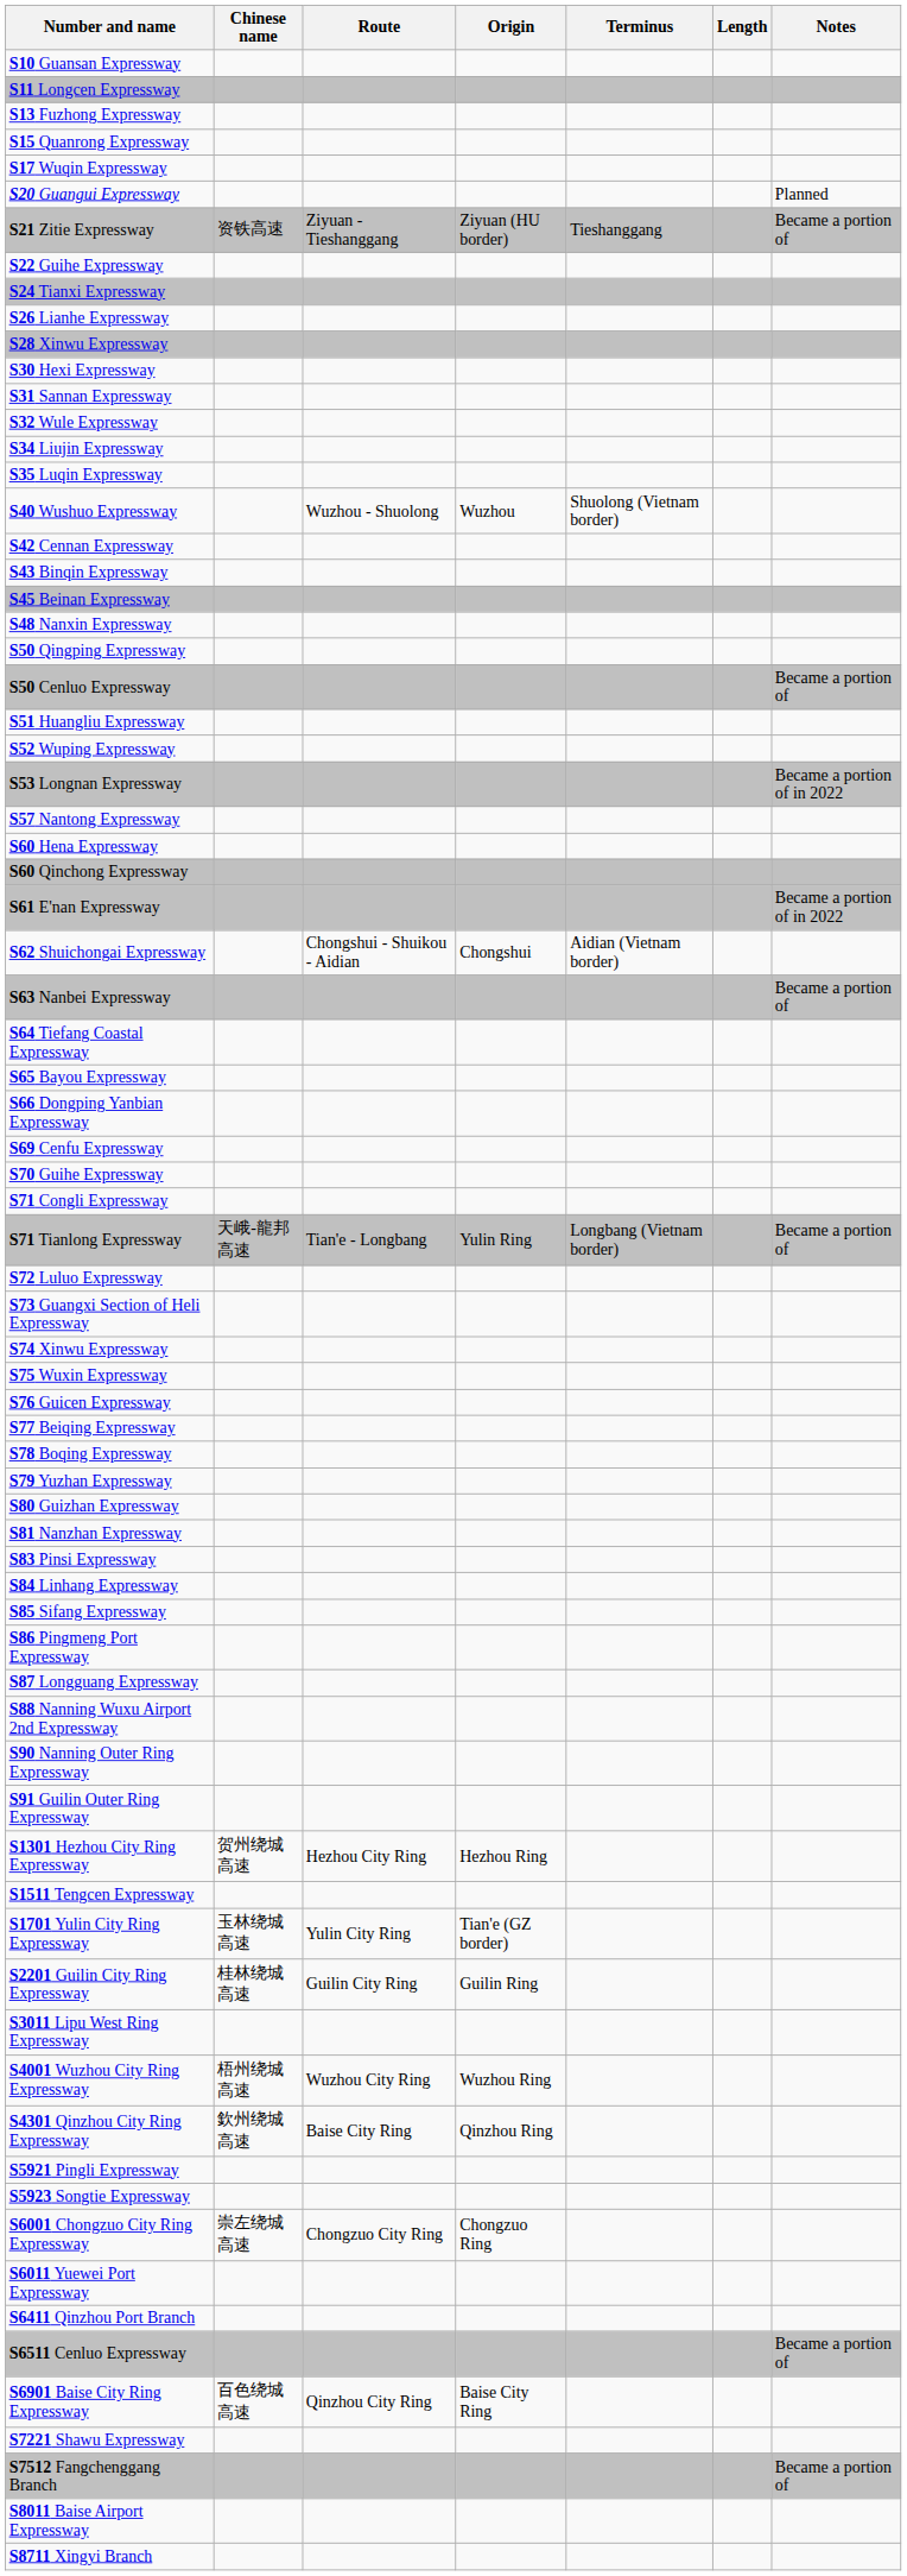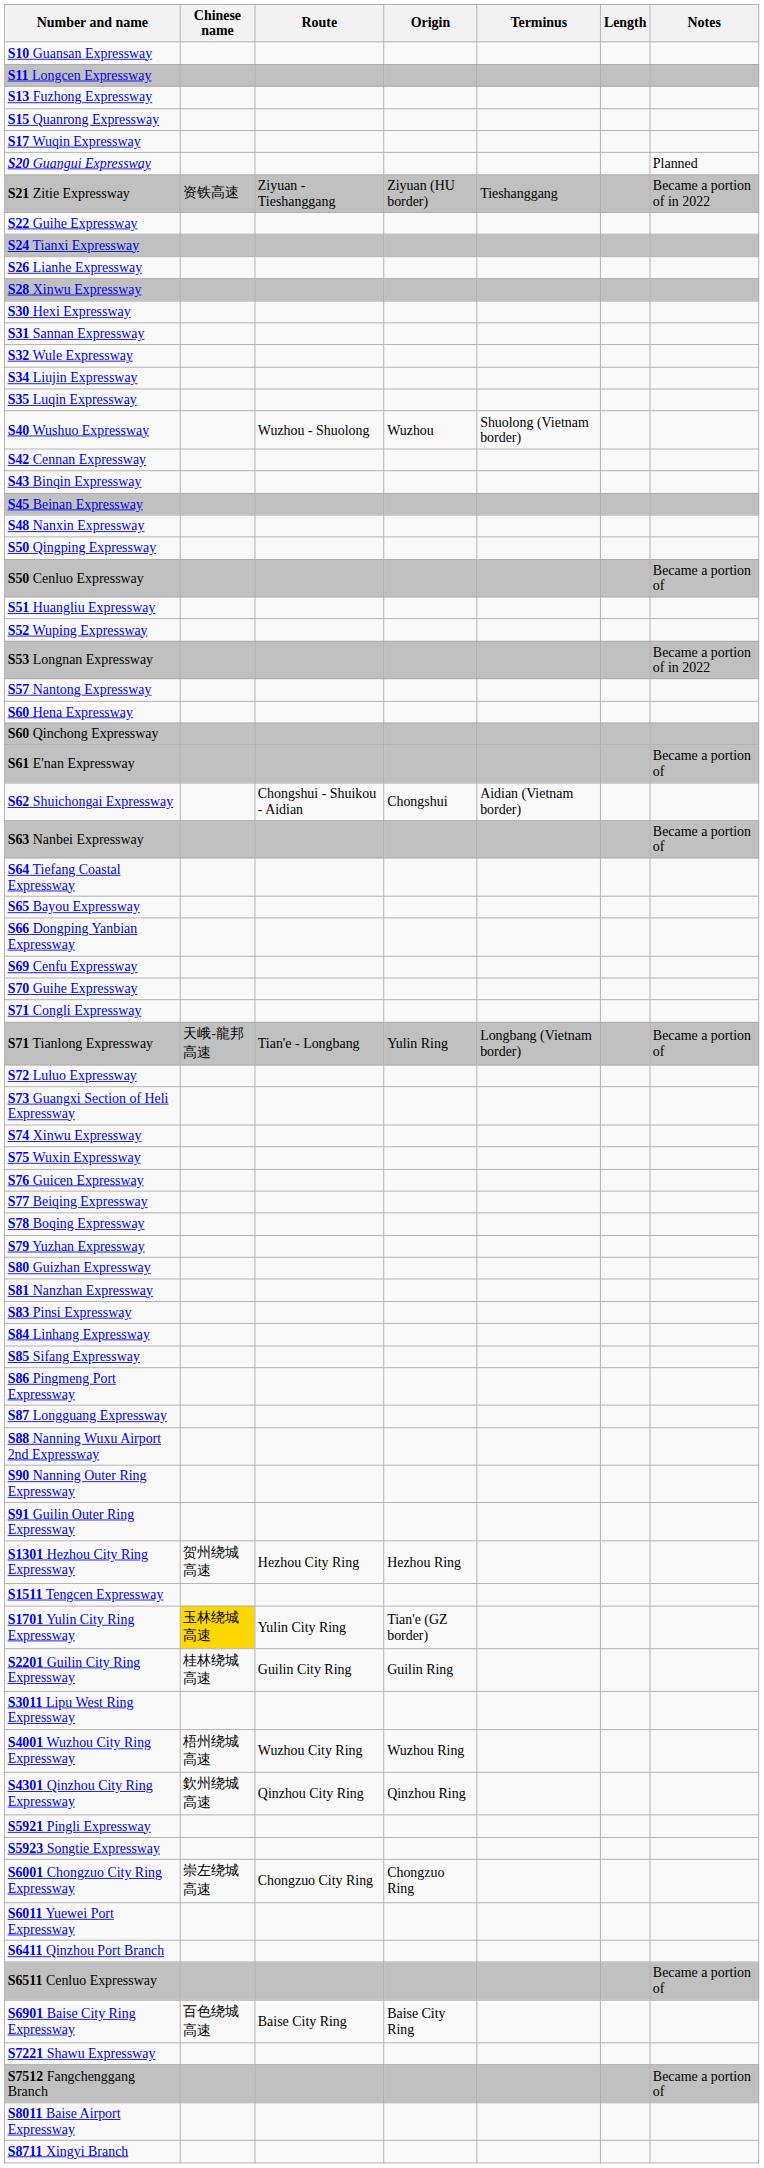 <table class="wikitable collapsible">
 <tr>
 <th>Number and name</th>
 <th>Chinese name</th>
 <th>Route</th>
 <th>Origin</th>
 <th>Terminus</th>
 <th>Length</th>
 <th>Notes</th>
 </tr>
 <tr>
 <td><a href='#'><strong>S10</strong> Guansan Expressway</a></td>
 <td></td>
 <td></td>
 <td></td>
 <td></td>
 <td></td>
 <td></td>
 </tr>
 <tr style="background:Silver; color:black;">
 <td><a href='#'><strong>S11</strong> Longcen Expressway</a></td>
 <td></td>
 <td></td>
 <td></td>
 <td></td>
 <td></td>
 <td></td>
 </tr>
 <tr>
 <td><a href='#'><strong>S13</strong> Fuzhong Expressway</a></td>
 <td></td>
 <td></td>
 <td></td>
 <td></td>
 <td></td>
 <td></td>
 </tr>
 <tr>
 <td><a href='#'><strong>S15</strong> Quanrong Expressway</a></td>
 <td></td>
 <td></td>
 <td></td>
 <td></td>
 <td></td>
 <td></td>
 </tr>
 <tr>
 <td><a href='#'><strong>S17</strong> Wuqin Expressway</a></td>
 <td></td>
 <td></td>
 <td></td>
 <td></td>
 <td></td>
 <td></td>
 </tr>
 <tr>
 <td><em><a href='#'><strong>S20</strong> Guangui Expressway</a></em></td>
 <td></td>
 <td></td>
 <td></td>
 <td></td>
 <td></td>
 <td>Planned</td>
 </tr>
 <tr style="background:Silver; color:black;">
 <td><strong>S21</strong> Zitie Expressway</td>
 <td>资铁高速</td>
 <td>Ziyuan - Tieshanggang</td>
 <td>Ziyuan (HU border)</td>
 <td>Tieshanggang</td>
 <td></td>
-<td>Became a portion of </td>
+<td>Became a portion of  in 2022</td>
 </tr>
 <tr>
 <td><a href='#'><strong>S22</strong> Guihe Expressway</a></td>
 <td></td>
 <td></td>
 <td></td>
 <td></td>
 <td></td>
 <td></td>
 </tr>
 <tr style="background:Silver; color:black;">
 <td><a href='#'><strong>S24</strong> Tianxi Expressway</a></td>
 <td></td>
 <td></td>
 <td></td>
 <td></td>
 <td></td>
 <td></td>
 </tr>
 <tr>
 <td><a href='#'><strong>S26</strong> Lianhe Expressway</a></td>
 <td></td>
 <td></td>
 <td></td>
 <td></td>
 <td></td>
 <td></td>
 </tr>
 <tr style="background:Silver; color:black;">
 <td><a href='#'><strong>S28</strong> Xinwu Expressway</a></td>
 <td></td>
 <td></td>
 <td></td>
 <td></td>
 <td></td>
 <td></td>
 </tr>
 <tr>
 <td><a href='#'><strong>S30</strong> Hexi Expressway</a></td>
 <td></td>
 <td></td>
 <td></td>
 <td></td>
 <td></td>
 <td></td>
 </tr>
 <tr>
 <td><a href='#'><strong>S31</strong> Sannan Expressway</a></td>
 <td></td>
 <td></td>
 <td></td>
 <td></td>
 <td></td>
 <td></td>
 </tr>
 <tr>
 <td><a href='#'><strong>S32</strong> Wule Expressway</a></td>
 <td></td>
 <td></td>
 <td></td>
 <td></td>
 <td></td>
 <td></td>
 </tr>
 <tr>
 <td><a href='#'><strong>S34</strong> Liujin Expressway</a></td>
 <td></td>
 <td></td>
 <td></td>
 <td></td>
 <td></td>
 <td></td>
 </tr>
 <tr>
 <td><a href='#'><strong>S35</strong> Luqin Expressway</a></td>
 <td></td>
 <td></td>
 <td></td>
 <td></td>
 <td></td>
 <td></td>
 </tr>
 <tr>
 <td><a href='#'><strong>S40</strong> Wushuo Expressway</a></td>
 <td></td>
 <td>Wuzhou - Shuolong</td>
 <td>Wuzhou</td>
 <td>Shuolong (Vietnam border)</td>
 <td></td>
 <td></td>
 </tr>
 <tr>
 <td><a href='#'><strong>S42</strong> Cennan Expressway</a></td>
 <td></td>
 <td></td>
 <td></td>
 <td></td>
 <td></td>
 <td></td>
 </tr>
 <tr>
 <td><a href='#'><strong>S43</strong> Binqin Expressway</a></td>
 <td></td>
 <td></td>
 <td></td>
 <td></td>
 <td></td>
 <td></td>
 </tr>
 <tr style="background:Silver; color:black;">
 <td><a href='#'><strong>S45</strong> Beinan Expressway</a></td>
 <td></td>
 <td></td>
 <td></td>
 <td></td>
 <td></td>
 <td></td>
 </tr>
 <tr>
 <td><a href='#'><strong>S48</strong> Nanxin Expressway</a></td>
 <td></td>
 <td></td>
 <td></td>
 <td></td>
 <td></td>
 <td></td>
 </tr>
 <tr>
 <td><a href='#'><strong>S50</strong> Qingping Expressway</a></td>
 <td></td>
 <td></td>
 <td></td>
 <td></td>
 <td></td>
 <td></td>
 </tr>
 <tr style="background:Silver; color:black;">
 <td><strong>S50</strong> Cenluo Expressway</td>
 <td></td>
 <td></td>
 <td></td>
 <td></td>
 <td></td>
 <td>Became a portion of </td>
 </tr>
 <tr>
 <td><a href='#'><strong>S51</strong> Huangliu Expressway</a></td>
 <td></td>
 <td></td>
 <td></td>
 <td></td>
 <td></td>
 <td></td>
 </tr>
 <tr>
 <td><a href='#'><strong>S52</strong> Wuping Expressway</a></td>
 <td></td>
 <td></td>
 <td></td>
 <td></td>
 <td></td>
 <td></td>
 </tr>
 <tr style="background:Silver; color:black;">
 <td><strong>S53</strong> Longnan Expressway</td>
 <td></td>
 <td></td>
 <td></td>
 <td></td>
 <td></td>
 <td>Became a portion of  in 2022</td>
 </tr>
 <tr>
 <td><a href='#'><strong>S57</strong> Nantong Expressway</a></td>
 <td></td>
 <td></td>
 <td></td>
 <td></td>
 <td></td>
 <td></td>
 </tr>
 <tr>
 <td><a href='#'><strong>S60</strong> Hena Expressway</a></td>
 <td></td>
 <td></td>
 <td></td>
 <td></td>
 <td></td>
 <td></td>
 </tr>
 <tr style="background:Silver; color:black;">
 <td><strong>S60</strong> Qinchong Expressway</td>
 <td></td>
 <td></td>
 <td></td>
 <td></td>
 <td></td>
 <td></td>
 </tr>
 <tr style="background:Silver; color:black;">
 <td><strong>S61</strong> E'nan Expressway</td>
 <td></td>
 <td></td>
 <td></td>
 <td></td>
 <td></td>
-<td>Became a portion of  in 2022</td>
+<td>Became a portion of </td>
 </tr>
 <tr>
 <td><a href='#'><strong>S62</strong> Shuichongai Expressway</a></td>
 <td></td>
 <td>Chongshui - Shuikou  - Aidian</td>
 <td>Chongshui</td>
 <td>Aidian (Vietnam border)</td>
 <td></td>
 <td></td>
 </tr>
 <tr style="background:Silver; color:black;">
 <td><strong>S63</strong> Nanbei Expressway</td>
 <td></td>
 <td></td>
 <td></td>
 <td></td>
 <td></td>
 <td>Became a portion of </td>
 </tr>
 <tr>
 <td><a href='#'><strong>S64</strong> Tiefang Coastal Expressway</a></td>
 <td></td>
 <td></td>
 <td></td>
 <td></td>
 <td></td>
 <td></td>
 </tr>
 <tr>
 <td><a href='#'><strong>S65</strong> Bayou Expressway</a></td>
 <td></td>
 <td></td>
 <td></td>
 <td></td>
 <td></td>
 <td></td>
 </tr>
 <tr>
 <td><a href='#'><strong>S66</strong> Dongping Yanbian Expressway</a></td>
 <td></td>
 <td></td>
 <td></td>
 <td></td>
 <td></td>
 <td></td>
 </tr>
 <tr>
 <td><a href='#'><strong>S69</strong> Cenfu Expressway</a></td>
 <td></td>
 <td></td>
 <td></td>
 <td></td>
 <td></td>
 <td></td>
 </tr>
 <tr>
 <td><a href='#'><strong>S70</strong> Guihe Expressway</a></td>
 <td></td>
 <td></td>
 <td></td>
 <td></td>
 <td></td>
 <td></td>
 </tr>
 <tr>
 <td><a href='#'><strong>S71</strong> Congli Expressway</a></td>
 <td></td>
 <td></td>
 <td></td>
 <td></td>
 <td></td>
 <td></td>
 </tr>
 <tr style="background:Silver; color:black;">
 <td><strong>S71</strong> Tianlong Expressway</td>
 <td>天峨-龍邦高速</td>
 <td>Tian'e - Longbang</td>
 <td>Yulin Ring</td>
 <td>Longbang (Vietnam border)</td>
 <td></td>
 <td>Became a portion of </td>
 </tr>
 <tr>
 <td><a href='#'><strong>S72</strong> Luluo Expressway</a></td>
 <td></td>
 <td></td>
 <td></td>
 <td></td>
 <td></td>
 <td></td>
 </tr>
 <tr>
 <td><a href='#'><strong>S73</strong> Guangxi Section of Heli Expressway</a></td>
 <td></td>
 <td></td>
 <td></td>
 <td></td>
 <td></td>
 <td></td>
 </tr>
 <tr>
 <td><a href='#'><strong>S74</strong> Xinwu Expressway</a></td>
 <td></td>
 <td></td>
 <td></td>
 <td></td>
 <td></td>
 <td></td>
 </tr>
 <tr>
 <td><a href='#'><strong>S75</strong> Wuxin Expressway</a></td>
 <td></td>
 <td></td>
 <td></td>
 <td></td>
 <td></td>
 <td></td>
 </tr>
 <tr>
 <td><a href='#'><strong>S76</strong> Guicen Expressway</a></td>
 <td></td>
 <td></td>
 <td></td>
 <td></td>
 <td></td>
 <td></td>
 </tr>
 <tr>
 <td><a href='#'><strong>S77</strong> Beiqing Expressway</a></td>
 <td></td>
 <td></td>
 <td></td>
 <td></td>
 <td></td>
 <td></td>
 </tr>
 <tr>
 <td><a href='#'><strong>S78</strong> Boqing Expressway</a></td>
 <td></td>
 <td></td>
 <td></td>
 <td></td>
 <td></td>
 <td></td>
 </tr>
 <tr>
 <td><a href='#'><strong>S79</strong> Yuzhan Expressway</a></td>
 <td></td>
 <td></td>
 <td></td>
 <td></td>
 <td></td>
 <td></td>
 </tr>
 <tr>
 <td><a href='#'><strong>S80</strong> Guizhan Expressway</a></td>
 <td></td>
 <td></td>
 <td></td>
 <td></td>
 <td></td>
 <td></td>
 </tr>
 <tr>
 <td><a href='#'><strong>S81</strong> Nanzhan Expressway</a></td>
 <td></td>
 <td></td>
 <td></td>
 <td></td>
 <td></td>
 <td></td>
 </tr>
 <tr>
 <td><a href='#'><strong>S83</strong> Pinsi Expressway</a></td>
 <td></td>
 <td></td>
 <td></td>
 <td></td>
 <td></td>
 <td></td>
 </tr>
 <tr>
 <td><a href='#'><strong>S84</strong> Linhang Expressway</a></td>
 <td></td>
 <td></td>
 <td></td>
 <td></td>
 <td></td>
 <td></td>
 </tr>
 <tr>
 <td><a href='#'><strong>S85</strong> Sifang Expressway</a></td>
 <td></td>
 <td></td>
 <td></td>
 <td></td>
 <td></td>
 <td></td>
 </tr>
 <tr>
 <td><a href='#'><strong>S86</strong> Pingmeng Port Expressway</a></td>
 <td></td>
 <td></td>
 <td></td>
 <td></td>
 <td></td>
 <td></td>
 </tr>
 <tr>
 <td><a href='#'><strong>S87</strong> Longguang Expressway</a></td>
 <td></td>
 <td></td>
 <td></td>
 <td></td>
 <td></td>
 <td></td>
 </tr>
 <tr>
 <td><a href='#'><strong>S88</strong> Nanning Wuxu Airport 2nd Expressway</a></td>
 <td></td>
 <td></td>
 <td></td>
 <td></td>
 <td></td>
 <td></td>
 </tr>
 <tr>
 <td><a href='#'><strong>S90</strong> Nanning Outer Ring Expressway</a></td>
 <td></td>
 <td></td>
 <td></td>
 <td></td>
 <td></td>
 <td></td>
 </tr>
 <tr>
 <td><a href='#'><strong>S91</strong> Guilin Outer Ring Expressway</a></td>
 <td></td>
 <td></td>
 <td></td>
 <td></td>
 <td></td>
 <td></td>
 </tr>
 <tr>
 <td><a href='#'><strong>S1301</strong> Hezhou City Ring Expressway</a></td>
 <td>贺州绕城高速</td>
 <td>Hezhou City Ring</td>
 <td>Hezhou Ring</td>
 <td></td>
 <td></td>
 <td></td>
 </tr>
 <tr>
 <td><a href='#'><strong>S1511</strong> Tengcen Expressway</a></td>
 <td></td>
 <td></td>
 <td></td>
 <td></td>
 <td></td>
 <td></td>
 </tr>
 <tr>
 <td><a href='#'><strong>S1701</strong> Yulin City Ring Expressway</a></td>
-<td>玉林绕城高速</td>
+<td style="background: gold;">玉林绕城高速</td>
 <td>Yulin City Ring</td>
 <td>Tian'e (GZ border)</td>
 <td></td>
 <td></td>
 <td></td>
 </tr>
 <tr>
 <td><a href='#'><strong>S2201</strong> Guilin City Ring Expressway</a></td>
 <td>桂林绕城高速</td>
 <td>Guilin City Ring</td>
 <td>Guilin Ring</td>
 <td></td>
 <td></td>
 <td></td>
 </tr>
 <tr>
 <td><a href='#'><strong>S3011</strong> Lipu West Ring Expressway</a></td>
 <td></td>
 <td></td>
 <td></td>
 <td></td>
 <td></td>
 <td></td>
 </tr>
 <tr>
 <td><a href='#'><strong>S4001</strong> Wuzhou City Ring Expressway</a></td>
 <td>梧州绕城高速</td>
 <td>Wuzhou City Ring</td>
 <td>Wuzhou Ring</td>
 <td></td>
 <td></td>
 <td></td>
 </tr>
 <tr>
 <td><a href='#'><strong>S4301</strong> Qinzhou City Ring Expressway</a></td>
 <td>欽州绕城高速</td>
-<td>Baise City Ring</td>
+<td>Qinzhou City Ring</td>
 <td>Qinzhou Ring</td>
 <td></td>
 <td></td>
 <td></td>
 </tr>
 <tr>
 <td><a href='#'><strong>S5921</strong> Pingli Expressway</a></td>
 <td></td>
 <td></td>
 <td></td>
 <td></td>
 <td></td>
 <td></td>
 </tr>
 <tr>
 <td><a href='#'><strong>S5923</strong> Songtie Expressway</a></td>
 <td></td>
 <td></td>
 <td></td>
 <td></td>
 <td></td>
 <td></td>
 </tr>
 <tr>
 <td><a href='#'><strong>S6001</strong> Chongzuo City Ring Expressway</a></td>
 <td>崇左绕城高速</td>
 <td>Chongzuo City Ring</td>
 <td>Chongzuo Ring</td>
 <td></td>
 <td></td>
 <td></td>
 </tr>
 <tr>
 <td><a href='#'><strong>S6011</strong> Yuewei Port Expressway</a></td>
 <td></td>
 <td></td>
 <td></td>
 <td></td>
 <td></td>
 <td></td>
 </tr>
 <tr>
 <td><a href='#'><strong>S6411</strong> Qinzhou Port Branch</a></td>
 <td></td>
 <td></td>
 <td></td>
 <td></td>
 <td></td>
 <td></td>
 </tr>
 <tr style="background:Silver; color:black;">
 <td><strong>S6511</strong> Cenluo Expressway</td>
 <td></td>
 <td></td>
 <td></td>
 <td></td>
 <td></td>
 <td>Became a portion of </td>
 </tr>
 <tr>
 <td><a href='#'><strong>S6901</strong> Baise City Ring Expressway</a></td>
 <td>百色绕城高速</td>
-<td>Qinzhou City Ring</td>
+<td>Baise City Ring</td>
 <td>Baise City Ring</td>
 <td></td>
 <td></td>
 <td></td>
 </tr>
 <tr>
 <td><a href='#'><strong>S7221</strong> Shawu Expressway</a></td>
 <td></td>
 <td></td>
 <td></td>
 <td></td>
 <td></td>
 <td></td>
 </tr>
 <tr style="background:Silver; color:black;">
 <td><strong>S7512</strong> Fangchenggang Branch</td>
 <td></td>
 <td></td>
 <td></td>
 <td></td>
 <td></td>
 <td>Became a portion of </td>
 </tr>
 <tr>
 <td><a href='#'><strong>S8011</strong> Baise Airport Expressway</a></td>
 <td></td>
 <td></td>
 <td></td>
 <td></td>
 <td></td>
 <td></td>
 </tr>
 <tr>
 <td><a href='#'><strong>S8711</strong> Xingyi Branch</a></td>
 <td></td>
 <td></td>
 <td></td>
 <td></td>
 <td></td>
 <td></td>
 </tr>
 </table>
